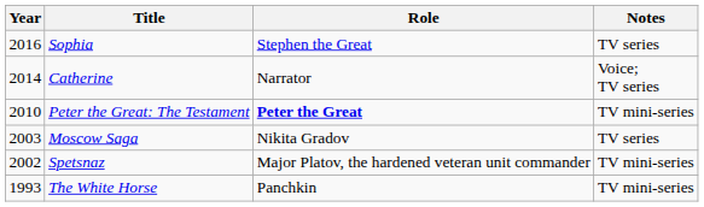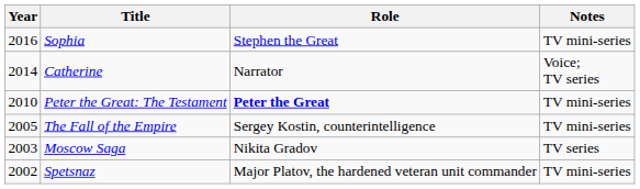 <table class="wikitable sortable">
 <tr>
 <th>Year</th>
 <th>Title</th>
 <th>Role</th>
 <th class="unsortable">Notes</th>
 </tr>
 <tr>
 <td>2016</td>
 <td><em><a href='#'>Sophia</a></em></td>
 <td><a href='#'>Stephen the Great</a></td>
-<td>TV series</td>
+<td>TV mini-series</td>
 </tr>
 <tr>
 <td>2014</td>
 <td><em><a href='#'>Catherine</a></em></td>
 <td>Narrator</td>
 <td>Voice;<br> TV series</td>
 </tr>
 <tr>
 <td>2010</td>
 <td><em><a href='#'>Peter the Great: The Testament</a></em></td>
 <td><strong><a href='#'>Peter the Great</a></strong></td>
 <td>TV mini-series</td>
 </tr>
 <tr>
+<td>2005</td>
+<td><em><a href='#'>The Fall of the Empire</a></em></td>
+<td>Sergey Kostin, counterintelligence</td>
+<td>TV mini-series</td>
+</tr>
+<tr>
 <td>2003</td>
 <td><em><a href='#'>Moscow Saga</a></em></td>
 <td>Nikita Gradov</td>
 <td>TV series</td>
 </tr>
 <tr>
 <td>2002</td>
 <td><em><a href='#'>Spetsnaz</a></em></td>
 <td>Major Platov, the hardened veteran unit commander</td>
 <td>TV mini-series</td>
 </tr>
-<tr>
-<td>1993</td>
-<td><em><a href='#'>The White Horse</a></em></td>
-<td>Panchkin</td>
-<td>TV mini-series</td>
-</tr>
 </table>
